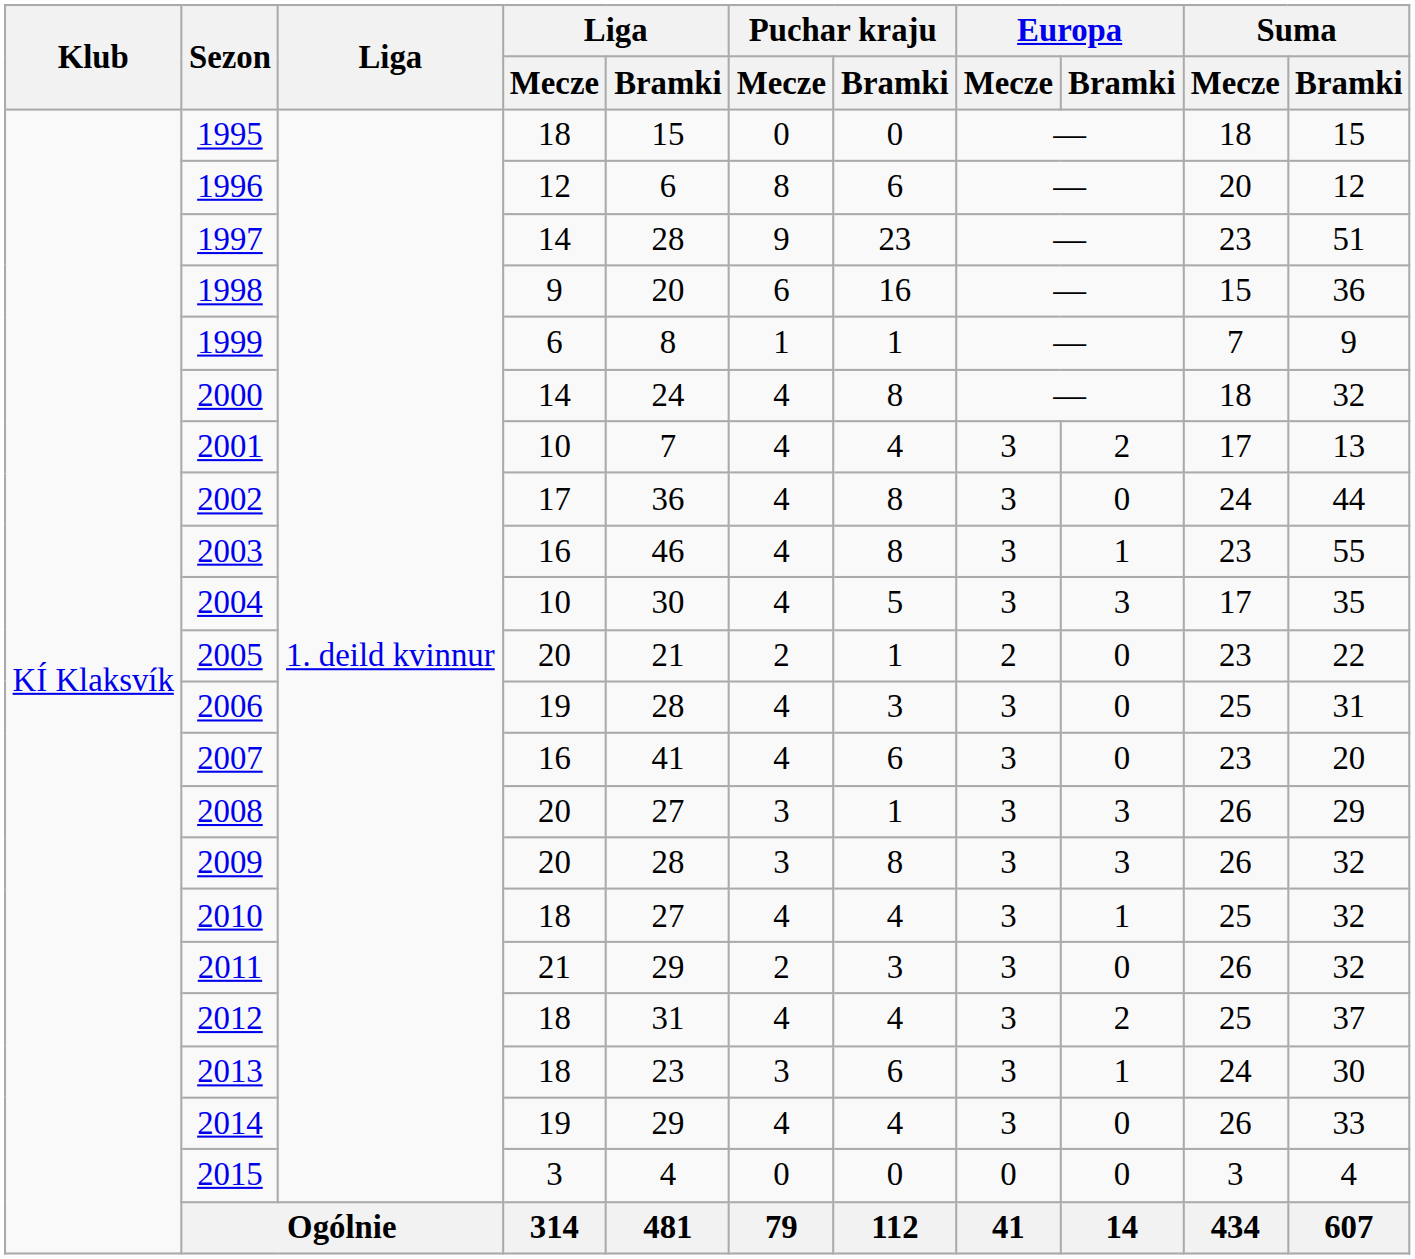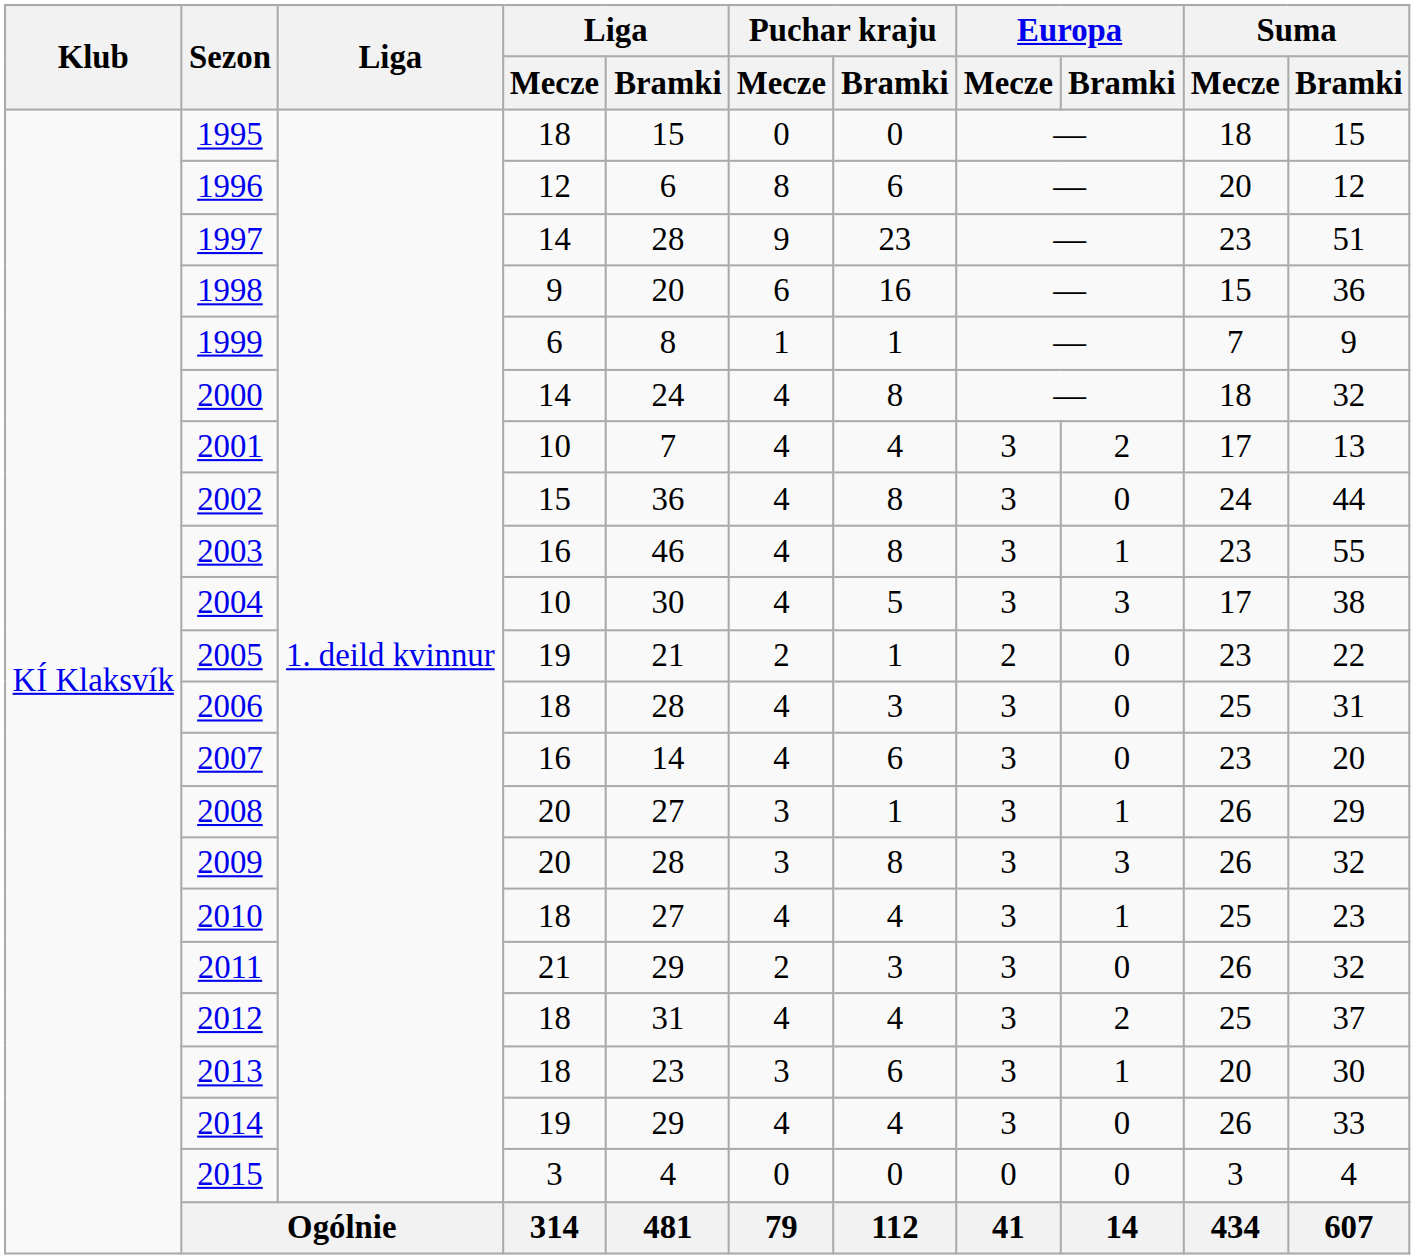 <table class="wikitable" style="text-align: center;">
 <tr>
 <th rowspan="2">Klub</th>
 <th rowspan="2">Sezon</th>
 <th rowspan="2">Liga</th>
 <th colspan="2">Liga</th>
 <th colspan="2">Puchar kraju</th>
 <th colspan="2"><a href='#'>Europa</a></th>
 <th colspan="2">Suma</th>
 </tr>
 <tr>
 <th>Mecze</th>
 <th>Bramki</th>
 <th>Mecze</th>
 <th>Bramki</th>
 <th>Mecze</th>
 <th>Bramki</th>
 <th>Mecze</th>
 <th>Bramki</th>
 </tr>
 <tr>
 <td rowspan="22" valign="center"><a href='#'>KÍ Klaksvík</a></td>
 <td><a href='#'>1995</a></td>
 <td rowspan="21" style="text-align:center;"><a href='#'>1. deild kvinnur</a></td>
 <td>18</td>
 <td>15</td>
 <td>0</td>
 <td>0</td>
 <td colspan="2">—</td>
 <td>18</td>
 <td>15</td>
 </tr>
 <tr>
 <td><a href='#'>1996</a></td>
 <td>12</td>
 <td>6</td>
 <td>8</td>
 <td>6</td>
 <td colspan="2">—</td>
 <td>20</td>
 <td>12</td>
 </tr>
 <tr>
 <td><a href='#'>1997</a></td>
 <td>14</td>
 <td>28</td>
 <td>9</td>
 <td>23</td>
 <td colspan="2">—</td>
 <td>23</td>
 <td>51</td>
 </tr>
 <tr>
 <td><a href='#'>1998</a></td>
 <td>9</td>
 <td>20</td>
 <td>6</td>
 <td>16</td>
 <td colspan="2">—</td>
 <td>15</td>
 <td>36</td>
 </tr>
 <tr>
 <td><a href='#'>1999</a></td>
 <td>6</td>
 <td>8</td>
 <td>1</td>
 <td>1</td>
 <td colspan="2">—</td>
 <td>7</td>
 <td>9</td>
 </tr>
 <tr>
 <td><a href='#'>2000</a></td>
 <td>14</td>
 <td>24</td>
 <td>4</td>
 <td>8</td>
 <td colspan="2">—</td>
 <td>18</td>
 <td>32</td>
 </tr>
 <tr>
 <td><a href='#'>2001</a></td>
 <td>10</td>
 <td>7</td>
 <td>4</td>
 <td>4</td>
 <td>3</td>
 <td>2</td>
 <td>17</td>
 <td>13</td>
 </tr>
 <tr>
 <td><a href='#'>2002</a></td>
-<td>17</td>
+<td>15</td>
 <td>36</td>
 <td>4</td>
 <td>8</td>
 <td>3</td>
 <td>0</td>
 <td>24</td>
 <td>44</td>
 </tr>
 <tr>
 <td><a href='#'>2003</a></td>
 <td>16</td>
 <td>46</td>
 <td>4</td>
 <td>8</td>
 <td>3</td>
 <td>1</td>
 <td>23</td>
 <td>55</td>
 </tr>
 <tr>
 <td><a href='#'>2004</a></td>
 <td>10</td>
 <td>30</td>
 <td>4</td>
 <td>5</td>
 <td>3</td>
 <td>3</td>
 <td>17</td>
-<td>35</td>
+<td>38</td>
 </tr>
 <tr>
 <td><a href='#'>2005</a></td>
-<td>20</td>
+<td>19</td>
 <td>21</td>
 <td>2</td>
 <td>1</td>
 <td>2</td>
 <td>0</td>
 <td>23</td>
 <td>22</td>
 </tr>
 <tr>
 <td><a href='#'>2006</a></td>
-<td>19</td>
+<td>18</td>
 <td>28</td>
 <td>4</td>
 <td>3</td>
 <td>3</td>
 <td>0</td>
 <td>25</td>
 <td>31</td>
 </tr>
 <tr>
 <td><a href='#'>2007</a></td>
 <td>16</td>
-<td>41</td>
+<td>14</td>
 <td>4</td>
 <td>6</td>
 <td>3</td>
 <td>0</td>
 <td>23</td>
 <td>20</td>
 </tr>
 <tr>
 <td><a href='#'>2008</a></td>
 <td>20</td>
 <td>27</td>
 <td>3</td>
 <td>1</td>
 <td>3</td>
-<td>3</td>
+<td>1</td>
 <td>26</td>
 <td>29</td>
 </tr>
 <tr>
 <td><a href='#'>2009</a></td>
 <td>20</td>
 <td>28</td>
 <td>3</td>
 <td>8</td>
 <td>3</td>
 <td>3</td>
 <td>26</td>
 <td>32</td>
 </tr>
 <tr>
 <td><a href='#'>2010</a></td>
 <td>18</td>
 <td>27</td>
 <td>4</td>
 <td>4</td>
 <td>3</td>
 <td>1</td>
 <td>25</td>
-<td>32</td>
+<td>23</td>
 </tr>
 <tr>
 <td><a href='#'>2011</a></td>
 <td>21</td>
 <td>29</td>
 <td>2</td>
 <td>3</td>
 <td>3</td>
 <td>0</td>
 <td>26</td>
 <td>32</td>
 </tr>
 <tr>
 <td><a href='#'>2012</a></td>
 <td>18</td>
 <td>31</td>
 <td>4</td>
 <td>4</td>
 <td>3</td>
 <td>2</td>
 <td>25</td>
 <td>37</td>
 </tr>
 <tr>
 <td><a href='#'>2013</a></td>
 <td>18</td>
 <td>23</td>
 <td>3</td>
 <td>6</td>
 <td>3</td>
 <td>1</td>
-<td>24</td>
+<td>20</td>
 <td>30</td>
 </tr>
 <tr>
 <td><a href='#'>2014</a></td>
 <td>19</td>
 <td>29</td>
 <td>4</td>
 <td>4</td>
 <td>3</td>
 <td>0</td>
 <td>26</td>
 <td>33</td>
 </tr>
 <tr>
 <td><a href='#'>2015</a></td>
 <td>3</td>
 <td>4</td>
 <td>0</td>
 <td>0</td>
 <td>0</td>
 <td>0</td>
 <td>3</td>
 <td>4<br></td>
 </tr>
 <tr>
 <th colspan="2">Ogólnie</th>
 <th colspan="1">314</th>
 <th>481</th>
 <th>79</th>
 <th>112</th>
 <th>41</th>
 <th>14</th>
 <th>434</th>
 <th>607</th>
 </tr>
 </table>
